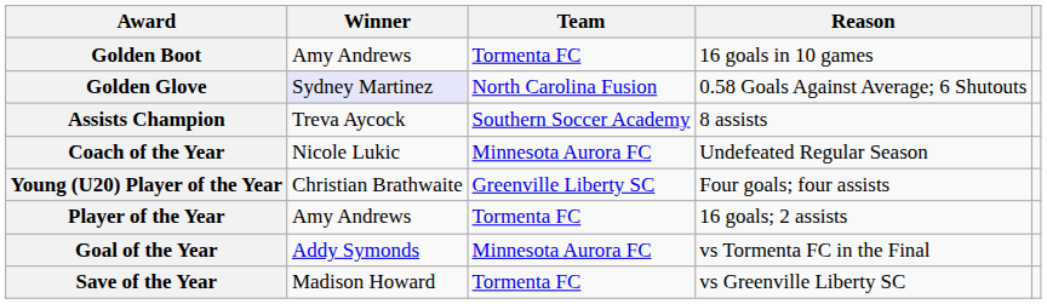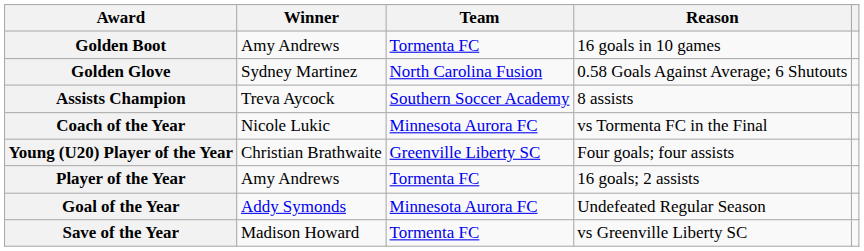 <table class="wikitable">
 <tr>
 <th>Award</th>
 <th>Winner</th>
 <th>Team</th>
 <th>Reason</th>
 <th></th>
 </tr>
 <tr>
 <th>Golden Boot</th>
 <td> Amy Andrews</td>
 <td><a href='#'>Tormenta FC</a></td>
 <td>16 goals in 10 games</td>
 <td align=center></td>
 </tr>
 <tr>
 <th>Golden Glove</th>
-<td style="background: lavender;"> Sydney Martinez</td>
+<td> Sydney Martinez</td>
 <td><a href='#'>North Carolina Fusion</a></td>
 <td>0.58 Goals Against Average; 6 Shutouts</td>
 <td align=center></td>
 </tr>
 <tr>
 <th>Assists Champion</th>
 <td> Treva Aycock</td>
 <td><a href='#'>Southern Soccer Academy</a></td>
 <td>8 assists</td>
 <td align=center></td>
 </tr>
 <tr>
 <th>Coach of the Year</th>
 <td> Nicole Lukic</td>
 <td><a href='#'>Minnesota Aurora FC</a></td>
-<td>Undefeated Regular Season</td>
+<td>vs Tormenta FC in the Final</td>
 <td align=center></td>
 </tr>
 <tr>
 <th>Young (U20) Player of the Year</th>
 <td> Christian Brathwaite</td>
 <td><a href='#'>Greenville Liberty SC</a></td>
 <td>Four goals; four assists</td>
 <td align=center></td>
 </tr>
 <tr>
 <th>Player of the Year</th>
 <td> Amy Andrews</td>
 <td><a href='#'>Tormenta FC</a></td>
 <td>16 goals; 2 assists</td>
 <td align=center></td>
 </tr>
 <tr>
 <th>Goal of the Year</th>
 <td> <a href='#'>Addy Symonds</a></td>
 <td><a href='#'>Minnesota Aurora FC</a></td>
-<td>vs Tormenta FC in the Final</td>
+<td>Undefeated Regular Season</td>
 <td align=center></td>
 </tr>
 <tr>
 <th>Save of the Year</th>
 <td> Madison Howard</td>
 <td><a href='#'>Tormenta FC</a></td>
 <td>vs Greenville Liberty SC</td>
 <td align=center></td>
 </tr>
 </table>
